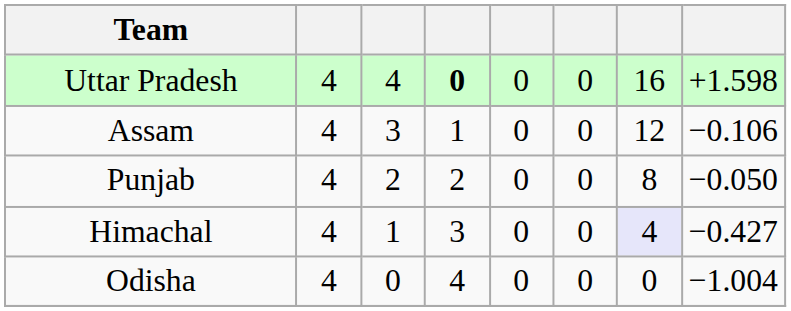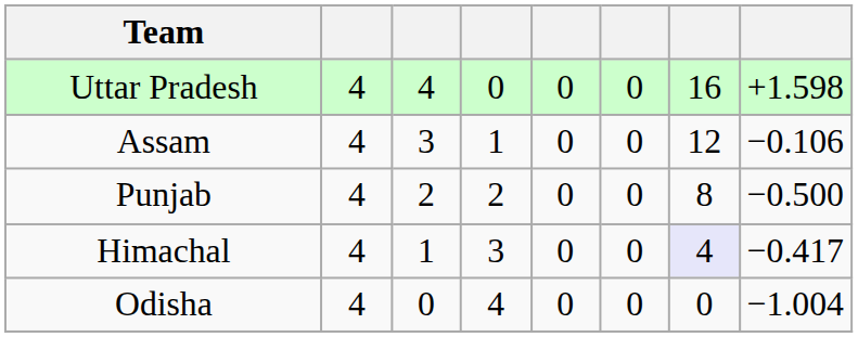 <table class="wikitable" style="text-align:center">
 <tr>
 <th style="width:140px;">Team</th>
 <th style="width:25px;"></th>
 <th style="width:25px;"></th>
 <th style="width:25px;"></th>
 <th style="width:25px;"></th>
 <th style="width:25px;"></th>
 <th style="width:25px;"></th>
 <th style="width:40px;"></th>
 </tr>
 <tr style="background:#cfc;">
 <td>Uttar Pradesh</td>
 <td>4</td>
 <td>4</td>
-<td><strong>0</strong></td>
+<td>0</td>
 <td>0</td>
 <td>0</td>
 <td>16</td>
 <td>+1.598</td>
 </tr>
 <tr>
 <td>Assam</td>
 <td>4</td>
 <td>3</td>
 <td>1</td>
 <td>0</td>
 <td>0</td>
 <td>12</td>
 <td>−0.106</td>
 </tr>
 <tr>
 <td>Punjab</td>
 <td>4</td>
 <td>2</td>
 <td>2</td>
 <td>0</td>
 <td>0</td>
 <td>8</td>
-<td>−0.050</td>
+<td>−0.500</td>
 </tr>
 <tr>
 <td>Himachal</td>
 <td>4</td>
 <td>1</td>
 <td>3</td>
 <td>0</td>
 <td>0</td>
 <td style="background: lavender;">4</td>
-<td>−0.427</td>
+<td>−0.417</td>
 </tr>
 <tr>
 <td>Odisha</td>
 <td>4</td>
 <td>0</td>
 <td>4</td>
 <td>0</td>
 <td>0</td>
 <td>0</td>
 <td>−1.004</td>
 </tr>
 <tr>
 </tr>
 </table>
